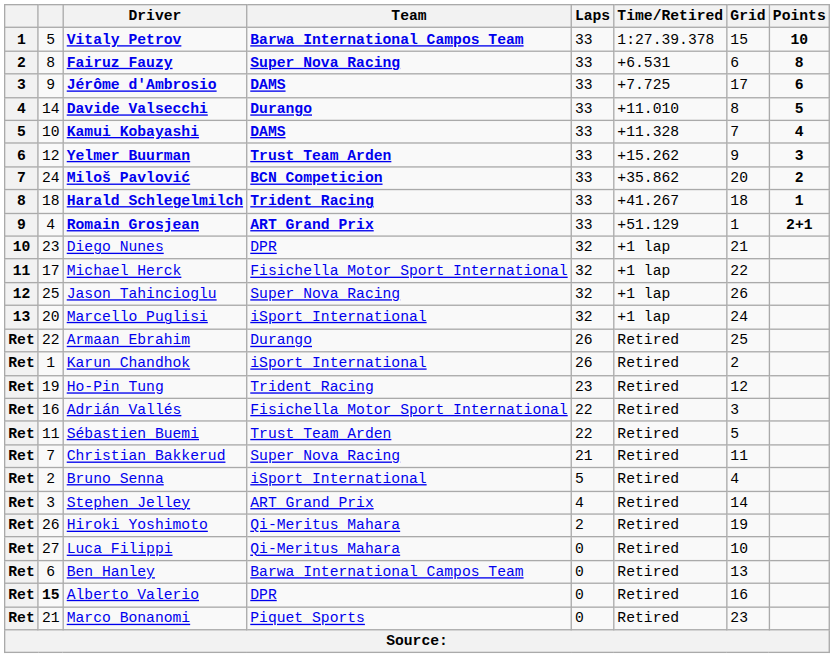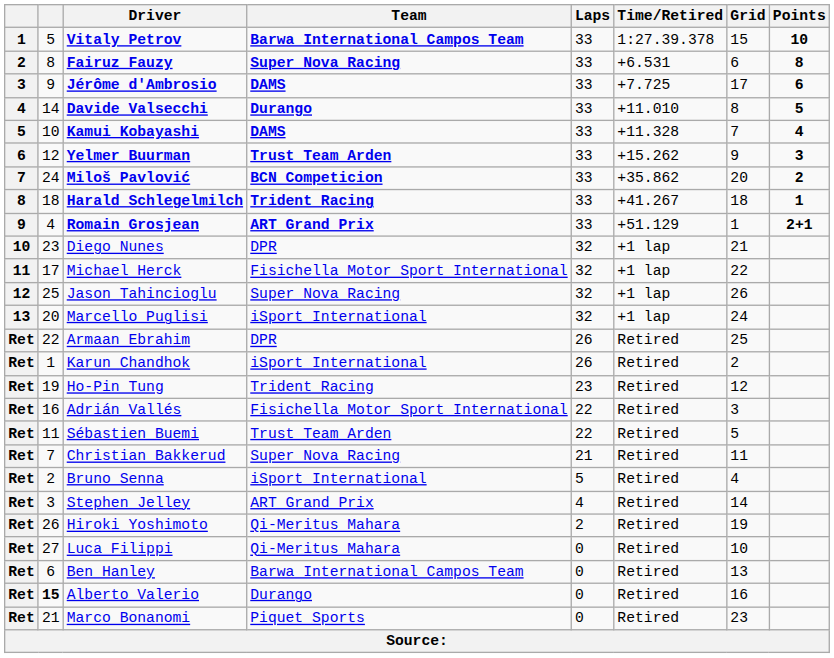 <table class="wikitable" style="font-size: 85%">
 <tr>
 <th></th>
 <th></th>
 <th>Driver</th>
 <th>Team</th>
 <th>Laps</th>
 <th>Time/Retired</th>
 <th>Grid</th>
 <th>Points</th>
 </tr>
 <tr>
 <th>1</th>
 <td align="center">5</td>
 <td><strong> <a href='#'>Vitaly Petrov</a></strong></td>
 <td><strong><a href='#'>Barwa International Campos Team</a></strong></td>
 <td>33</td>
 <td>1:27.39.378</td>
 <td>15</td>
 <td align="center"><strong>10</strong></td>
 </tr>
 <tr>
 <th>2</th>
 <td align="center">8</td>
 <td> <strong><a href='#'>Fairuz Fauzy</a></strong></td>
 <td><strong><a href='#'>Super Nova Racing</a></strong></td>
 <td>33</td>
 <td>+6.531</td>
 <td>6</td>
 <td align="center"><strong>8</strong></td>
 </tr>
 <tr>
 <th>3</th>
 <td align="center">9</td>
 <td><strong> <a href='#'>Jérôme d'Ambrosio</a></strong></td>
 <td><strong><a href='#'>DAMS</a></strong></td>
 <td>33</td>
 <td>+7.725</td>
 <td>17</td>
 <td align="center"><strong>6</strong></td>
 </tr>
 <tr>
 <th>4</th>
 <td align="center">14</td>
 <td><strong> <a href='#'>Davide Valsecchi</a></strong></td>
 <td><strong><a href='#'>Durango</a></strong></td>
 <td>33</td>
 <td>+11.010</td>
 <td>8</td>
 <td align="center"><strong>5</strong></td>
 </tr>
 <tr>
 <th>5</th>
 <td align="center">10</td>
 <td><strong> <a href='#'>Kamui Kobayashi</a></strong></td>
 <td><strong><a href='#'>DAMS</a></strong></td>
 <td>33</td>
 <td>+11.328</td>
 <td>7</td>
 <td align="center"><strong>4</strong></td>
 </tr>
 <tr>
 <th>6</th>
 <td align="center">12</td>
 <td> <strong><a href='#'>Yelmer Buurman</a></strong></td>
 <td><strong><a href='#'>Trust Team Arden</a></strong></td>
 <td>33</td>
 <td>+15.262</td>
 <td>9</td>
 <td align="center"><strong>3</strong></td>
 </tr>
 <tr>
 <th>7</th>
 <td align="center">24</td>
 <td> <strong><a href='#'>Miloš Pavlović</a></strong></td>
 <td><strong><a href='#'>BCN Competicion</a></strong></td>
 <td>33</td>
 <td>+35.862</td>
 <td>20</td>
 <td align="center"><strong>2</strong></td>
 </tr>
 <tr>
 <th>8</th>
 <td align="center">18</td>
 <td> <strong><a href='#'>Harald Schlegelmilch</a></strong></td>
 <td><strong><a href='#'>Trident Racing</a></strong></td>
 <td>33</td>
 <td>+41.267</td>
 <td>18</td>
 <td align="center"><strong>1</strong></td>
 </tr>
 <tr>
 <th>9</th>
 <td align="center">4</td>
 <td> <strong><a href='#'>Romain Grosjean</a></strong></td>
 <td><strong><a href='#'>ART Grand Prix</a></strong></td>
 <td>33</td>
 <td>+51.129</td>
 <td>1</td>
 <td align="center"><strong>2+1</strong></td>
 </tr>
 <tr>
 <th>10</th>
 <td align="center">23</td>
 <td> <a href='#'>Diego Nunes</a></td>
 <td><a href='#'>DPR</a></td>
 <td>32</td>
 <td>+1 lap</td>
 <td>21</td>
 <td></td>
 </tr>
 <tr>
 <th>11</th>
 <td align="center">17</td>
 <td> <a href='#'>Michael Herck</a></td>
 <td><a href='#'>Fisichella Motor Sport International</a></td>
 <td>32</td>
 <td>+1 lap</td>
 <td>22</td>
 <td></td>
 </tr>
 <tr>
 <th>12</th>
 <td align="center">25</td>
 <td> <a href='#'>Jason Tahincioglu</a></td>
 <td><a href='#'>Super Nova Racing</a></td>
 <td>32</td>
 <td>+1 lap</td>
 <td>26</td>
 <td></td>
 </tr>
 <tr>
 <th>13</th>
 <td align="center">20</td>
 <td> <a href='#'>Marcello Puglisi</a></td>
 <td><a href='#'>iSport International</a></td>
 <td>32</td>
 <td>+1 lap</td>
 <td>24</td>
 <td></td>
 </tr>
 <tr>
 <th>Ret</th>
 <td align="center">22</td>
 <td> <a href='#'>Armaan Ebrahim</a></td>
-<td><a href='#'>Durango</a></td>
+<td><a href='#'>DPR</a></td>
 <td>26</td>
 <td>Retired</td>
 <td>25</td>
 <td></td>
 </tr>
 <tr>
 <th>Ret</th>
 <td align="center">1</td>
 <td> <a href='#'>Karun Chandhok</a></td>
 <td><a href='#'>iSport International</a></td>
 <td>26</td>
 <td>Retired</td>
 <td>2</td>
 <td></td>
 </tr>
 <tr>
 <th>Ret</th>
 <td align="center">19</td>
 <td> <a href='#'>Ho-Pin Tung</a></td>
 <td><a href='#'>Trident Racing</a></td>
 <td>23</td>
 <td>Retired</td>
 <td>12</td>
 <td></td>
 </tr>
 <tr>
 <th>Ret</th>
 <td align="center">16</td>
 <td> <a href='#'>Adrián Vallés</a></td>
 <td><a href='#'>Fisichella Motor Sport International</a></td>
 <td>22</td>
 <td>Retired</td>
 <td>3</td>
 <td></td>
 </tr>
 <tr>
 <th>Ret</th>
 <td align="center">11</td>
 <td> <a href='#'>Sébastien Buemi</a></td>
 <td><a href='#'>Trust Team Arden</a></td>
 <td>22</td>
 <td>Retired</td>
 <td>5</td>
 <td></td>
 </tr>
 <tr>
 <th>Ret</th>
 <td align="center">7</td>
 <td> <a href='#'>Christian Bakkerud</a></td>
 <td><a href='#'>Super Nova Racing</a></td>
 <td>21</td>
 <td>Retired</td>
 <td>11</td>
 <td></td>
 </tr>
 <tr>
 <th>Ret</th>
 <td align="center">2</td>
 <td> <a href='#'>Bruno Senna</a></td>
 <td><a href='#'>iSport International</a></td>
 <td>5</td>
 <td>Retired</td>
 <td>4</td>
 <td></td>
 </tr>
 <tr>
 <th>Ret</th>
 <td align="center">3</td>
 <td> <a href='#'>Stephen Jelley</a></td>
 <td><a href='#'>ART Grand Prix</a></td>
 <td>4</td>
 <td>Retired</td>
 <td>14</td>
 <td></td>
 </tr>
 <tr>
 <th>Ret</th>
 <td align="center">26</td>
 <td> <a href='#'>Hiroki Yoshimoto</a></td>
 <td><a href='#'>Qi-Meritus Mahara</a></td>
 <td>2</td>
 <td>Retired</td>
 <td>19</td>
 <td></td>
 </tr>
 <tr>
 <th>Ret</th>
 <td align="center">27</td>
 <td> <a href='#'>Luca Filippi</a></td>
 <td><a href='#'>Qi-Meritus Mahara</a></td>
 <td>0</td>
 <td>Retired</td>
 <td>10</td>
 <td></td>
 </tr>
 <tr>
 <th>Ret</th>
 <td align="center">6</td>
 <td> <a href='#'>Ben Hanley</a></td>
 <td><a href='#'>Barwa International Campos Team</a></td>
 <td>0</td>
 <td>Retired</td>
 <td>13</td>
 <td></td>
 </tr>
 <tr>
 <th>Ret</th>
 <td align="center"><strong>15</strong></td>
 <td> <a href='#'>Alberto Valerio</a></td>
-<td><a href='#'>DPR</a></td>
+<td><a href='#'>Durango</a></td>
 <td>0</td>
 <td>Retired</td>
 <td>16</td>
 <td></td>
 </tr>
 <tr>
 <th>Ret</th>
 <td align="center">21</td>
 <td> <a href='#'>Marco Bonanomi</a></td>
 <td><a href='#'>Piquet Sports</a></td>
 <td>0</td>
 <td>Retired</td>
 <td>23</td>
 <td></td>
 </tr>
 <tr>
 <th colspan="8">Source:</th>
 </tr>
 </table>
